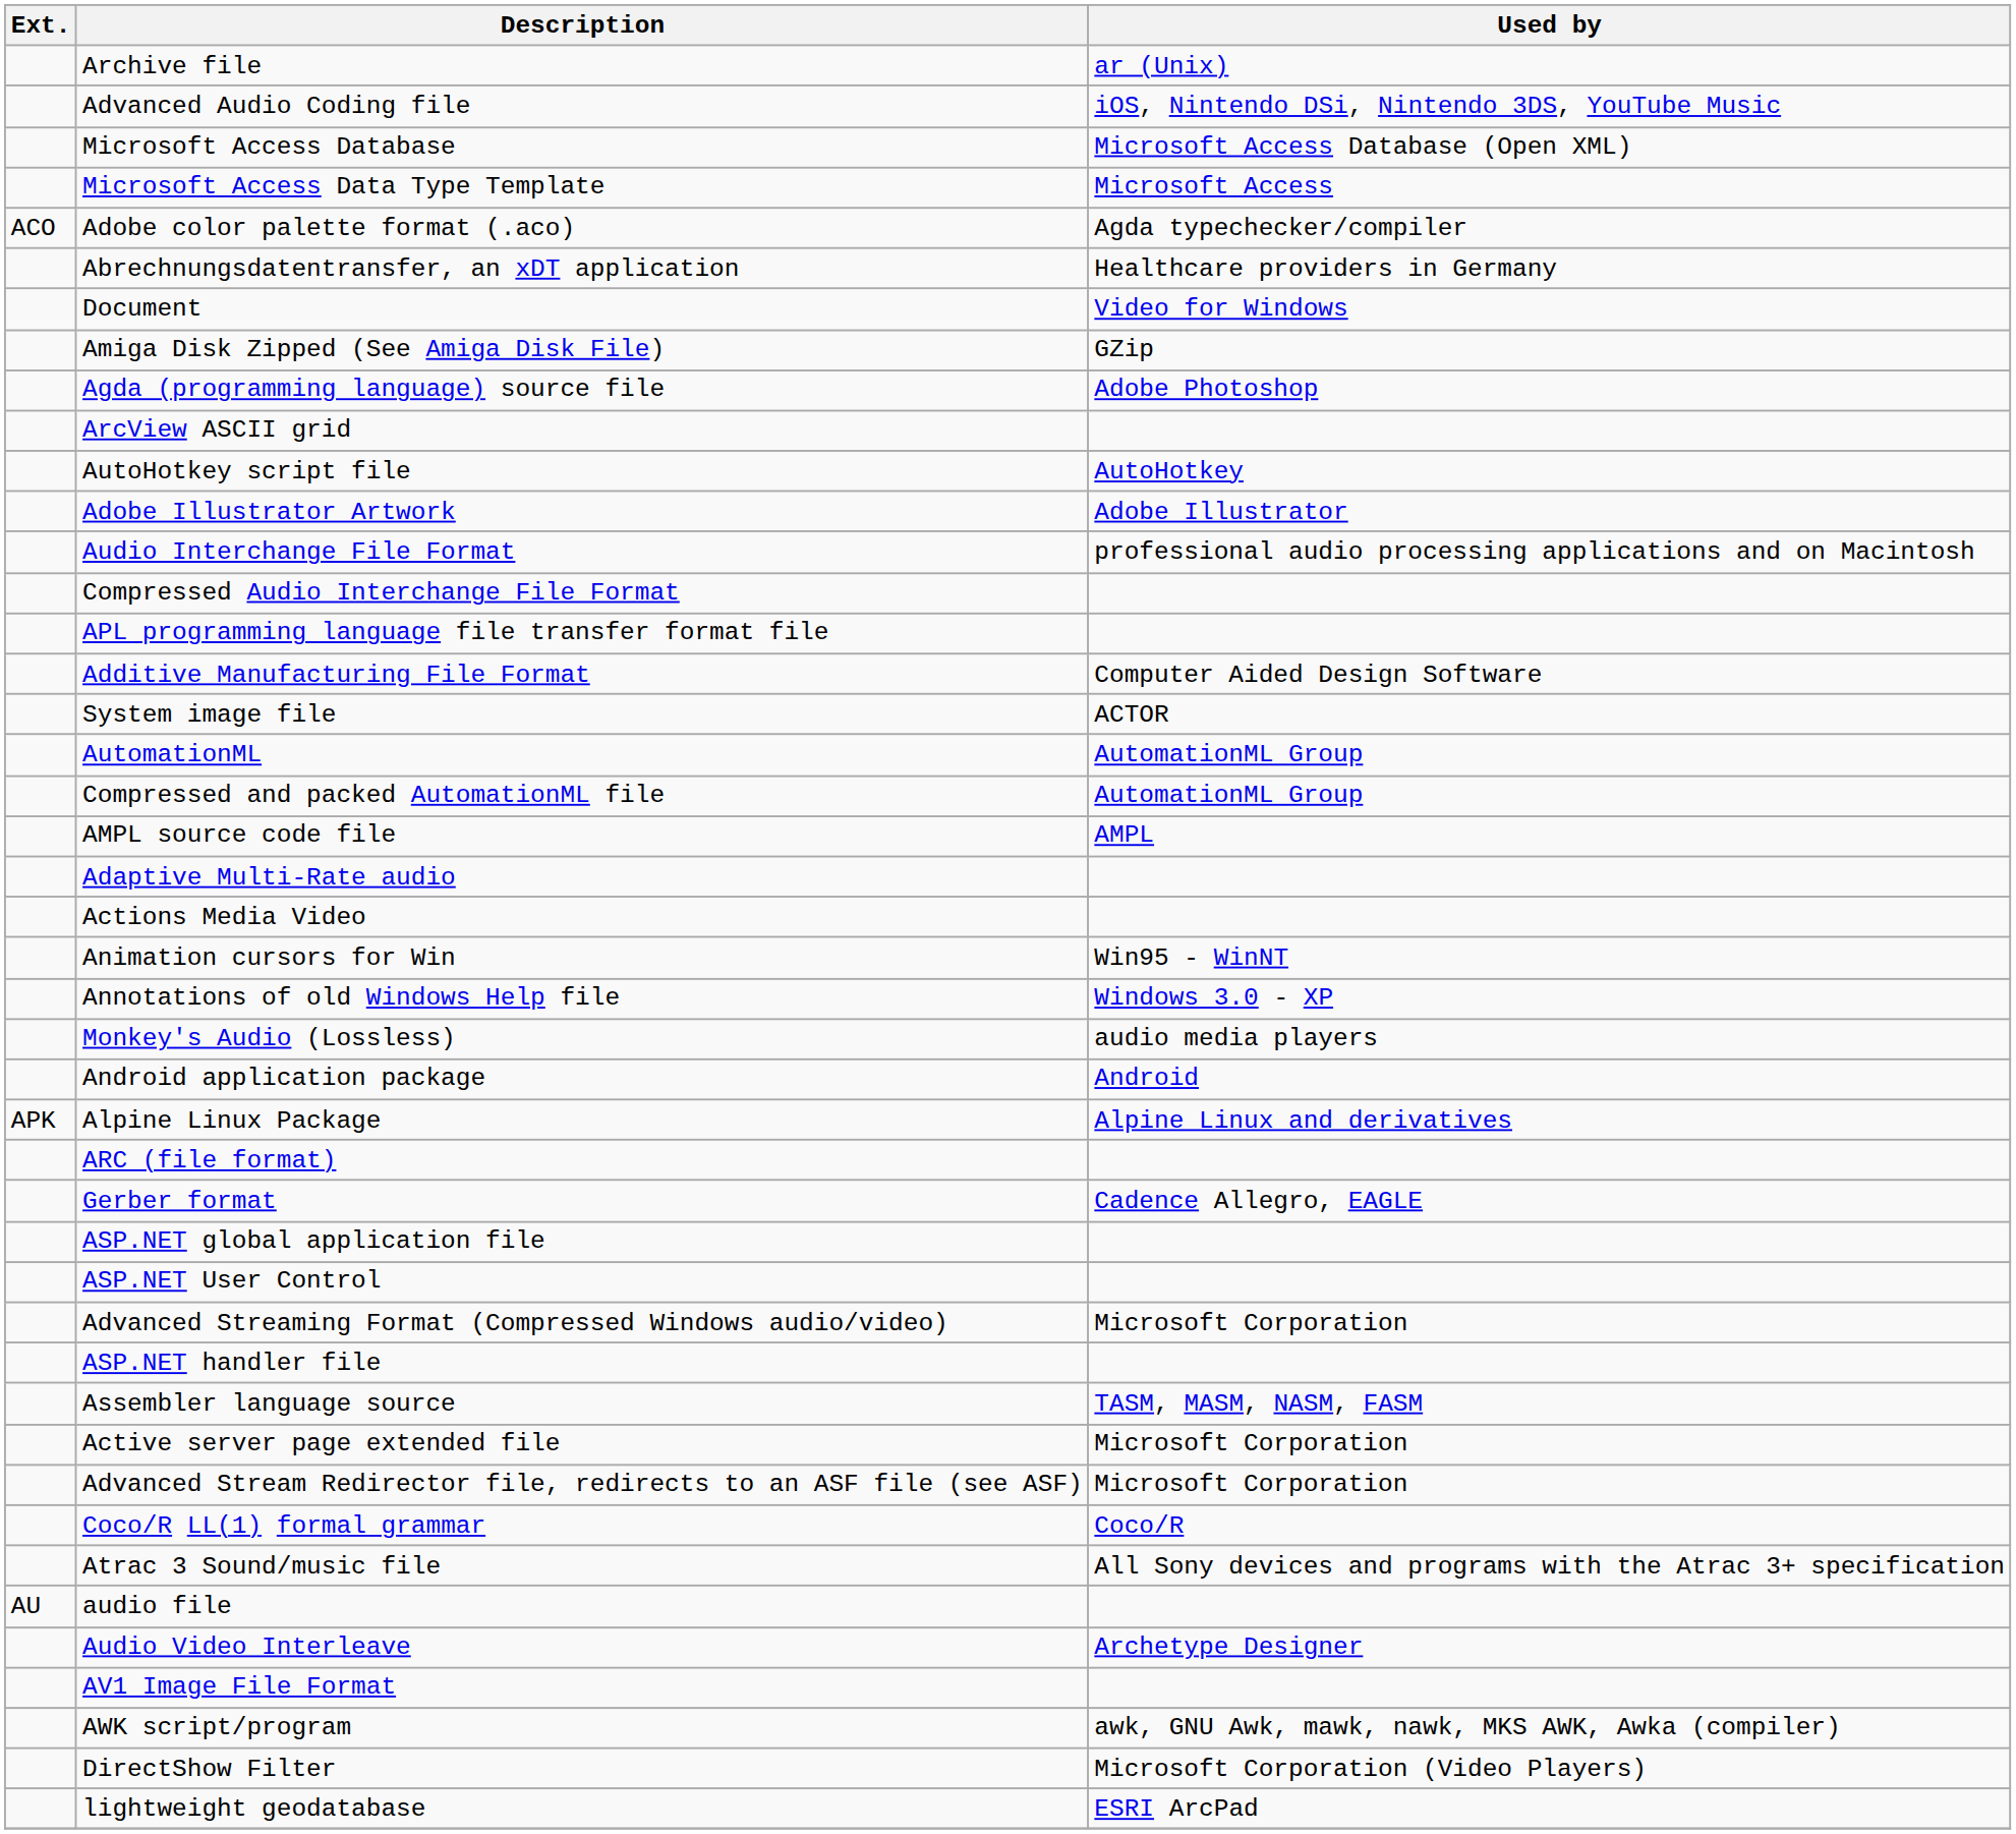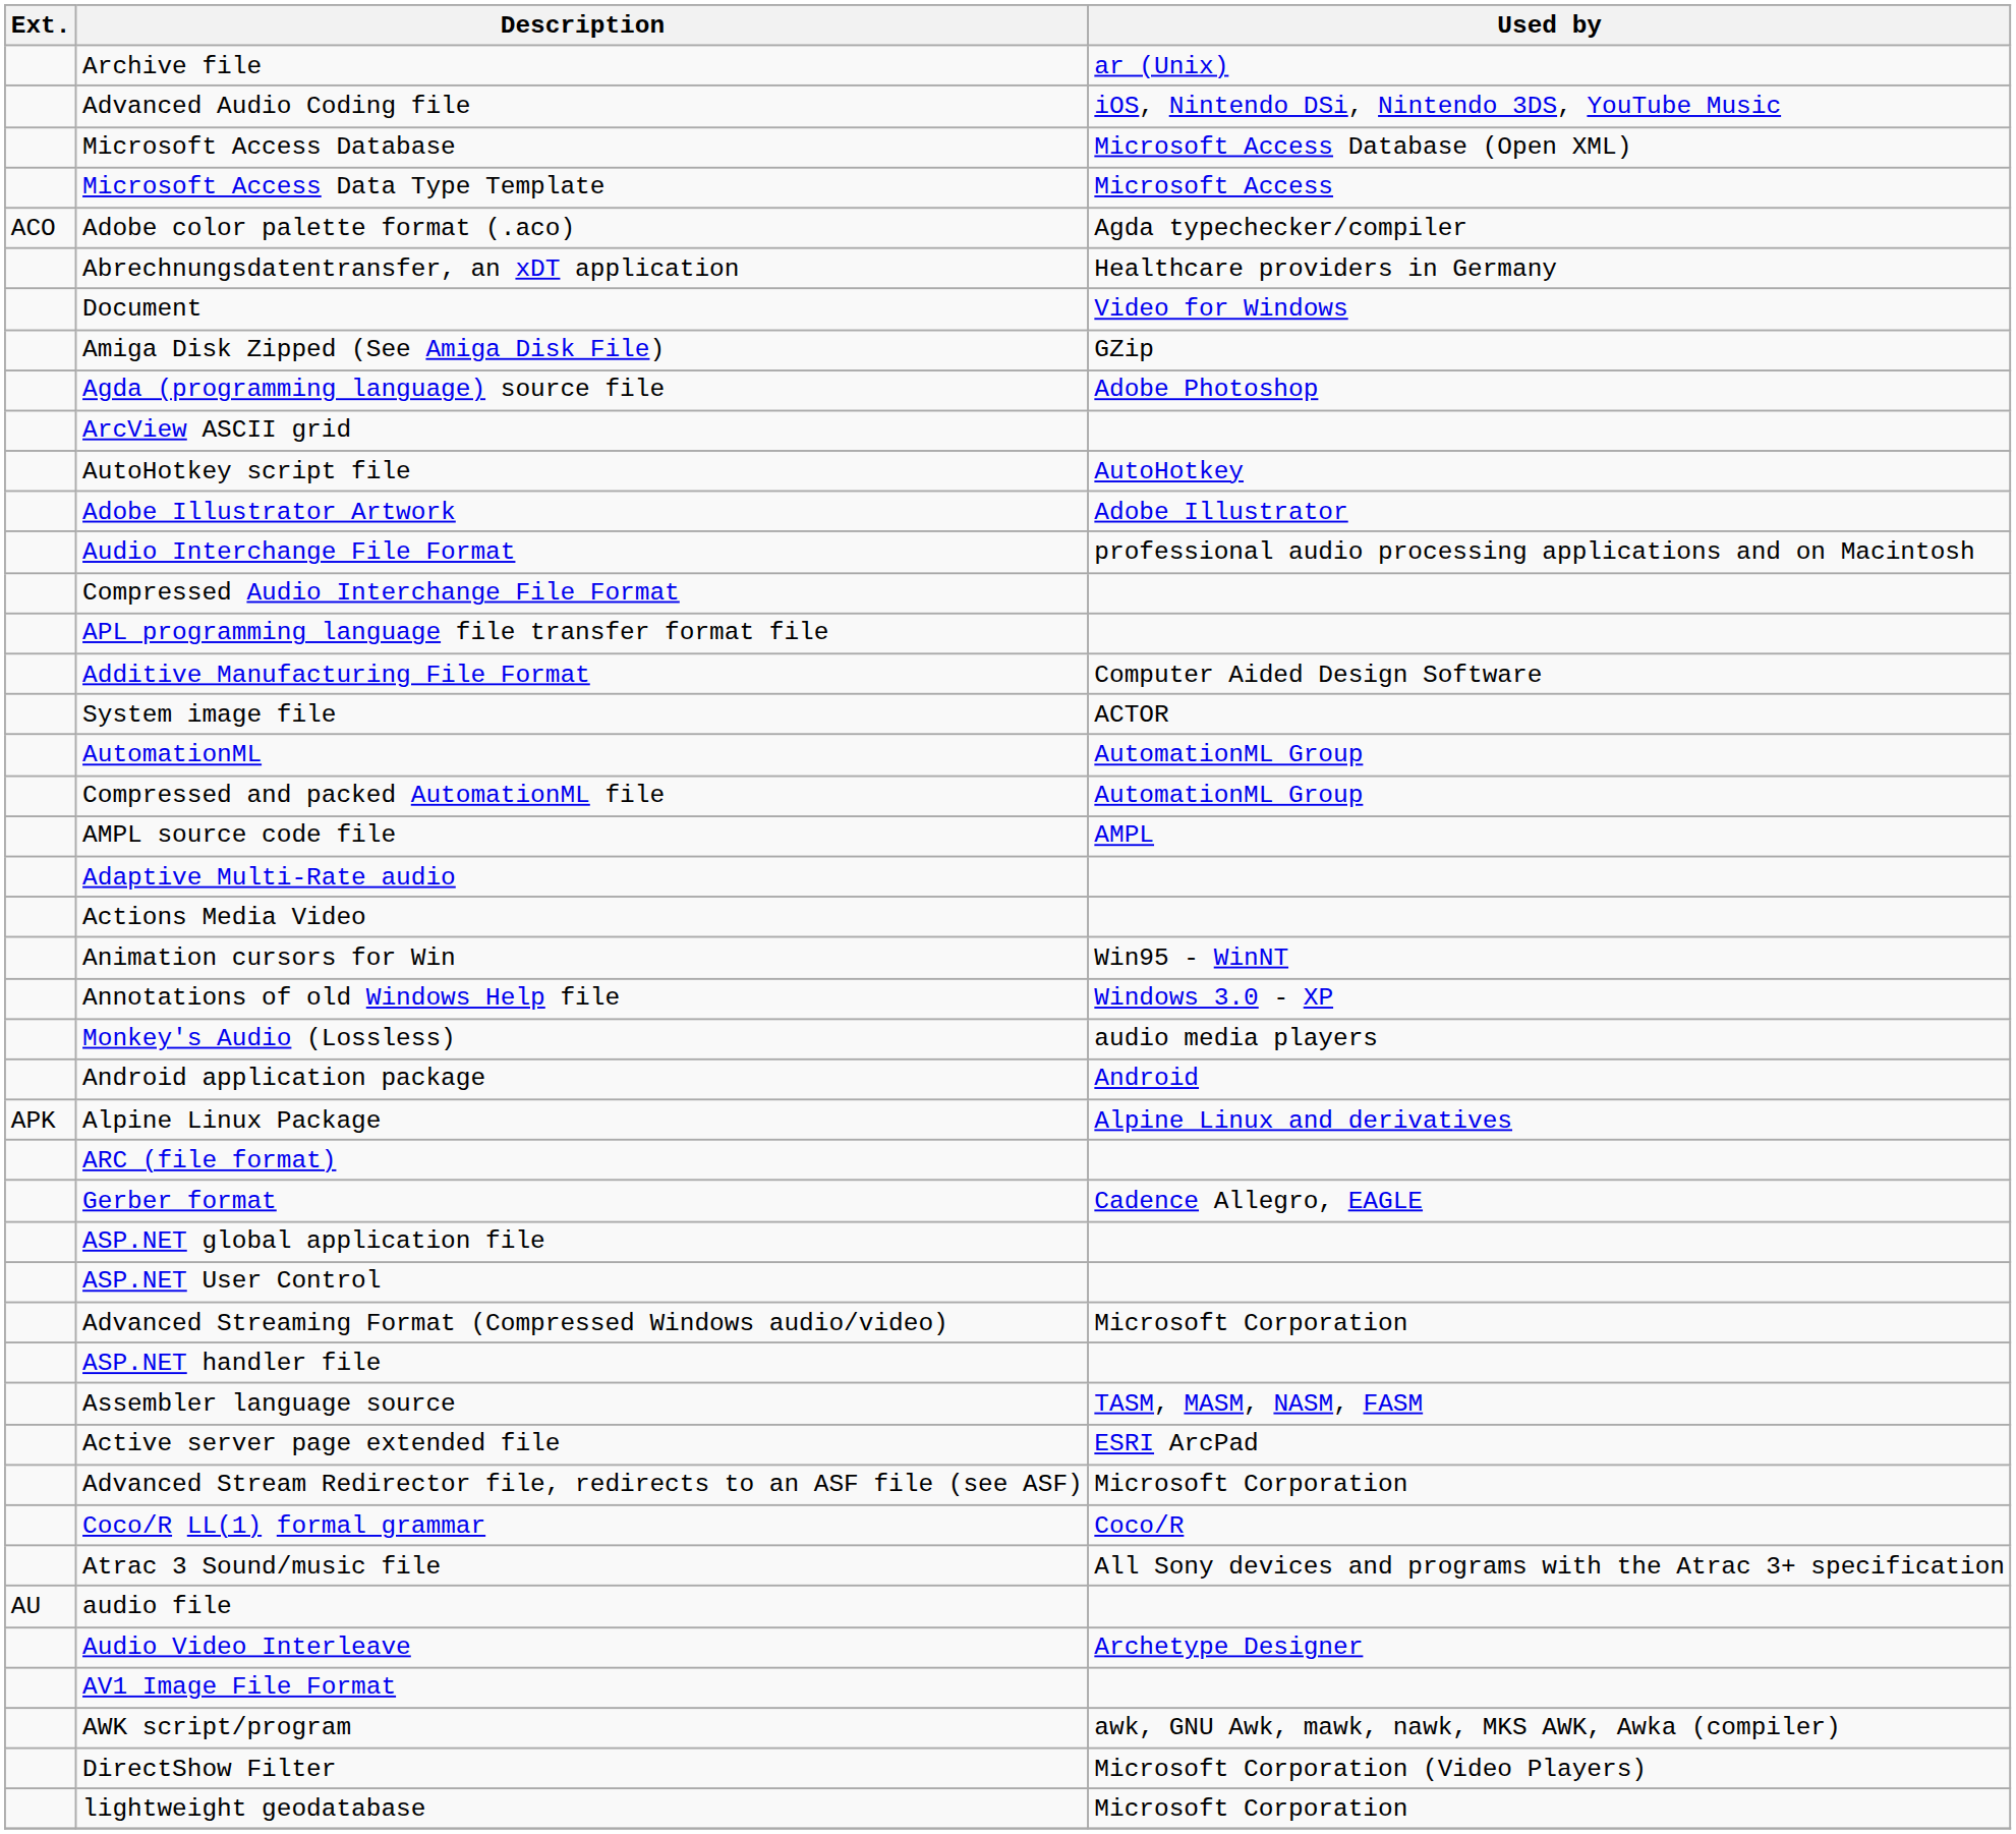 <table class="wikitable sortable">
 <tr>
 <th scope="col">Ext.</th>
 <th scope="col">Description</th>
 <th scope="col">Used by</th>
 </tr>
 <tr>
 <td></td>
 <td>Archive file</td>
 <td><a href='#'>ar (Unix)</a></td>
 </tr>
 <tr>
 <td></td>
 <td>Advanced Audio Coding file</td>
 <td><a href='#'>iOS</a>, <a href='#'>Nintendo DSi</a>, <a href='#'>Nintendo 3DS</a>, <a href='#'>YouTube Music</a></td>
 </tr>
 <tr>
 <td></td>
 <td>Microsoft Access Database</td>
 <td><a href='#'>Microsoft Access</a> Database (Open XML)</td>
 </tr>
 <tr>
 <td></td>
 <td><a href='#'>Microsoft Access</a> Data Type Template</td>
 <td><a href='#'>Microsoft Access</a></td>
 </tr>
 <tr>
 <td>ACO</td>
 <td>Adobe color palette format (.aco)</td>
 <td>Agda typechecker/compiler</td>
 </tr>
 <tr>
 <td></td>
 <td>Abrechnungsdatentransfer, an <a href='#'>xDT</a> application</td>
 <td>Healthcare providers in Germany</td>
 </tr>
 <tr>
 <td></td>
 <td>Document</td>
 <td><a href='#'>Video for Windows</a></td>
 </tr>
 <tr>
 <td></td>
 <td>Amiga Disk Zipped (See <a href='#'>Amiga Disk File</a>)</td>
 <td>GZip</td>
 </tr>
 <tr>
 <td></td>
 <td><a href='#'>Agda (programming language)</a> source file</td>
 <td><a href='#'>Adobe Photoshop</a></td>
 </tr>
 <tr>
 <td></td>
 <td><a href='#'>ArcView</a> ASCII grid</td>
 <td></td>
 </tr>
 <tr>
 <td></td>
 <td>AutoHotkey script file</td>
 <td><a href='#'>AutoHotkey</a></td>
 </tr>
 <tr>
 <td></td>
 <td><a href='#'>Adobe Illustrator Artwork</a></td>
 <td><a href='#'>Adobe Illustrator</a></td>
 </tr>
 <tr>
 <td></td>
 <td><a href='#'>Audio Interchange File Format</a></td>
 <td>professional audio processing applications and on Macintosh</td>
 </tr>
 <tr>
 <td></td>
 <td>Compressed <a href='#'>Audio Interchange File Format</a></td>
 <td></td>
 </tr>
 <tr>
 <td></td>
 <td><a href='#'>APL programming language</a> file transfer format file</td>
 <td></td>
 </tr>
 <tr>
 <td></td>
 <td><a href='#'>Additive Manufacturing File Format</a></td>
 <td>Computer Aided Design Software</td>
 </tr>
 <tr>
 <td></td>
 <td>System image file</td>
 <td>ACTOR</td>
 </tr>
 <tr>
 <td></td>
 <td><a href='#'>AutomationML</a></td>
 <td><a href='#'>AutomationML Group</a></td>
 </tr>
 <tr>
 <td></td>
 <td>Compressed and packed <a href='#'>AutomationML</a> file</td>
 <td><a href='#'>AutomationML Group</a></td>
 </tr>
 <tr>
 <td></td>
 <td>AMPL source code file</td>
 <td><a href='#'>AMPL</a></td>
 </tr>
 <tr>
 <td></td>
 <td><a href='#'>Adaptive Multi-Rate audio</a></td>
 <td></td>
 </tr>
 <tr>
 <td></td>
 <td>Actions Media Video</td>
 <td></td>
 </tr>
 <tr>
 <td></td>
 <td>Animation cursors for Win</td>
 <td>Win95 - <a href='#'>WinNT</a></td>
 </tr>
 <tr>
 <td></td>
 <td>Annotations of old <a href='#'>Windows Help</a> file</td>
 <td><a href='#'>Windows 3.0</a> - <a href='#'>XP</a></td>
 </tr>
 <tr>
 <td></td>
 <td><a href='#'>Monkey's Audio</a> (Lossless)</td>
 <td>audio media players</td>
 </tr>
 <tr>
 <td></td>
 <td>Android application package</td>
 <td><a href='#'>Android</a></td>
 </tr>
 <tr>
 <td>APK</td>
 <td>Alpine Linux Package</td>
 <td><a href='#'> Alpine Linux and derivatives</a></td>
 </tr>
 <tr>
 <td></td>
 <td><a href='#'>ARC (file format)</a></td>
 <td></td>
 </tr>
 <tr>
 <td></td>
 <td><a href='#'>Gerber format</a></td>
 <td><a href='#'>Cadence</a> Allegro, <a href='#'>EAGLE</a></td>
 </tr>
 <tr>
 <td></td>
 <td><a href='#'>ASP.NET</a> global application file</td>
 <td></td>
 </tr>
 <tr>
 <td></td>
 <td><a href='#'>ASP.NET</a> User Control</td>
 <td></td>
 </tr>
 <tr>
 <td></td>
 <td>Advanced Streaming Format (Compressed Windows audio/video)</td>
 <td>Microsoft Corporation</td>
 </tr>
 <tr>
 <td></td>
 <td><a href='#'>ASP.NET</a> handler file</td>
 <td></td>
 </tr>
 <tr>
 <td></td>
 <td>Assembler language source</td>
 <td><a href='#'>TASM</a>, <a href='#'>MASM</a>, <a href='#'>NASM</a>, <a href='#'>FASM</a></td>
 </tr>
 <tr>
 <td></td>
 <td>Active server page extended file</td>
-<td>Microsoft Corporation</td>
+<td><a href='#'>ESRI</a> ArcPad</td>
 </tr>
 <tr>
 <td></td>
 <td>Advanced Stream Redirector file, redirects to an ASF file (see ASF)</td>
 <td>Microsoft Corporation</td>
 </tr>
 <tr>
 <td></td>
 <td><a href='#'>Coco/R</a> <a href='#'>LL(1)</a> <a href='#'>formal grammar</a></td>
 <td><a href='#'>Coco/R</a></td>
 </tr>
 <tr>
 <td></td>
 <td>Atrac 3 Sound/music file</td>
 <td>All Sony devices and programs with the Atrac 3+ specification</td>
 </tr>
 <tr>
 <td>AU</td>
 <td>audio file</td>
 <td></td>
 </tr>
 <tr>
 <td></td>
 <td><a href='#'>Audio Video Interleave</a></td>
 <td><a href='#'>Archetype Designer</a></td>
 </tr>
 <tr>
 <td></td>
 <td><a href='#'>AV1 Image File Format</a></td>
 <td></td>
 </tr>
 <tr>
 <td></td>
 <td>AWK script/program</td>
 <td>awk, GNU Awk, mawk, nawk, MKS AWK, Awka (compiler)</td>
 </tr>
 <tr>
 <td></td>
 <td>DirectShow Filter</td>
 <td>Microsoft Corporation (Video Players)</td>
 </tr>
 <tr>
 <td></td>
 <td>lightweight geodatabase</td>
-<td><a href='#'>ESRI</a> ArcPad</td>
+<td>Microsoft Corporation</td>
 </tr>
 <tr>
 </tr>
 </table>
